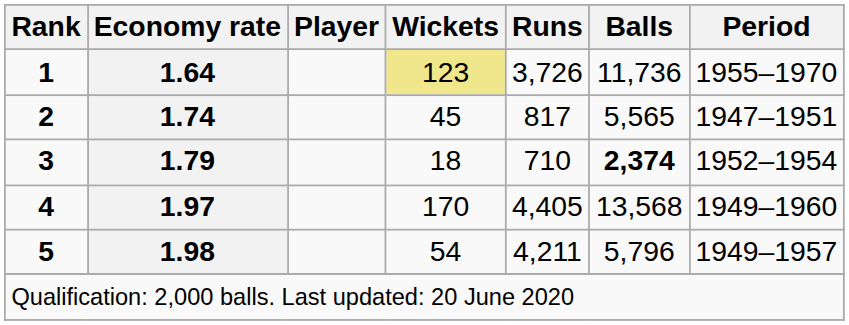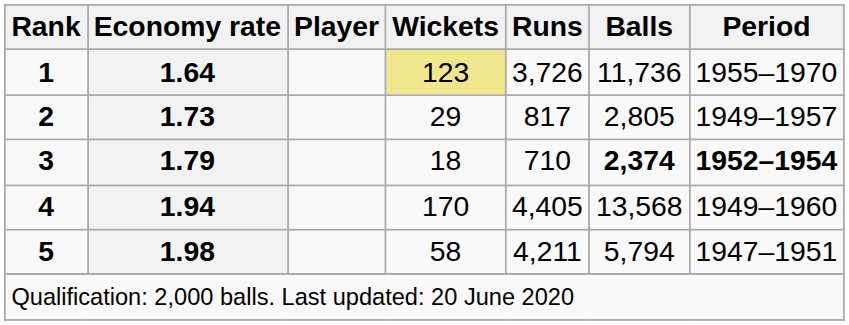 <table class="wikitable plainrowheaders sortable">
 <tr>
 <th scope=col>Rank</th>
 <th scope=col>Economy rate</th>
 <th scope=col>Player</th>
 <th scope=col>Wickets</th>
 <th scope=col>Runs</th>
 <th scope=col>Balls</th>
 <th scope=col>Period</th>
 </tr>
 <tr>
 <td align=center><strong>1</strong></td>
 <th scope=row style=text-align:center;>1.64</th>
 <td></td>
 <td align=center style="background: khaki;">123</td>
 <td align=center>3,726</td>
 <td align=center>11,736</td>
 <td>1955–1970</td>
 </tr>
 <tr>
 <td align=center><strong>2</strong></td>
-<th scope=row style=text-align:center;>1.74</th>
+<th scope=row style=text-align:center;>1.73</th>
 <td></td>
-<td align=center>45</td>
+<td align=center>29</td>
 <td align=center>817</td>
-<td align=center>5,565</td>
-<td>1947–1951</td>
+<td align=center>2,805</td>
+<td>1949–1957</td>
 </tr>
 <tr>
 <td align=center><strong>3</strong></td>
 <th scope=row style=text-align:center;>1.79</th>
 <td></td>
 <td align=center>18</td>
 <td align=center>710</td>
 <td align=center><strong>2,374</strong></td>
-<td>1952–1954</td>
+<td><strong>1952–1954</strong></td>
 </tr>
 <tr>
 <td align=center><strong>4</strong></td>
-<th scope=row style=text-align:center;>1.97</th>
+<th scope=row style=text-align:center;>1.94</th>
 <td></td>
 <td align=center>170</td>
 <td align=center>4,405</td>
 <td align=center>13,568</td>
 <td>1949–1960</td>
 </tr>
 <tr>
 <td align=center><strong>5</strong></td>
 <th scope=row style=text-align:center;>1.98</th>
 <td></td>
-<td align=center>54</td>
+<td align=center>58</td>
 <td align=center>4,211</td>
-<td align=center>5,796</td>
-<td>1949–1957</td>
+<td align=center>5,794</td>
+<td>1947–1951</td>
 </tr>
 <tr>
 </tr>
 <tr class=sortbottom>
 <td colspan=7><small>Qualification: 2,000 balls. Last updated: 20 June 2020</small></td>
 </tr>
 </table>
